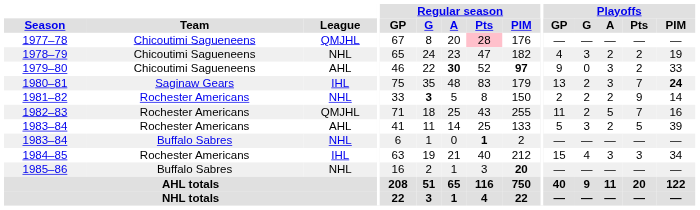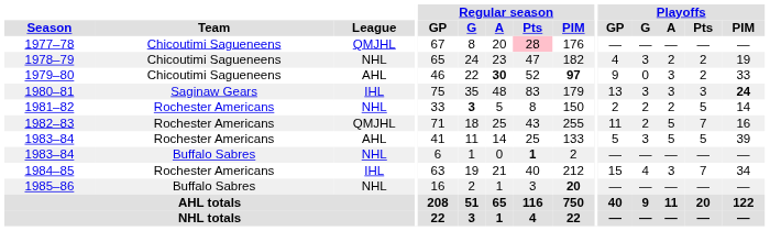 <table border="0" cellpadding="1" cellspacing="0" style="text-align:center; width:60em">
 <tr bgcolor="#e0e0e0">
 <th colspan="3" bgcolor="#ffffff"></th>
 <th rowspan="100" bgcolor="#ffffff"></th>
 <th colspan="5"><a href='#'>Regular season</a></th>
 <th rowspan="100" bgcolor="#ffffff"></th>
 <th colspan="5"><a href='#'>Playoffs</a></th>
 </tr>
 <tr bgcolor="#e0e0e0">
 <th><a href='#'>Season</a></th>
 <th>Team</th>
 <th>League</th>
 <th>GP</th>
 <th><a href='#'>G</a></th>
 <th><a href='#'>A</a></th>
 <th><a href='#'>Pts</a></th>
 <th><a href='#'>PIM</a></th>
 <th>GP</th>
 <th>G</th>
 <th>A</th>
 <th>Pts</th>
 <th>PIM</th>
 </tr>
 <tr>
 <td><a href='#'>1977–78</a></td>
 <td><a href='#'>Chicoutimi Sagueneens</a></td>
 <td><a href='#'>QMJHL</a></td>
 <td>67</td>
 <td>8</td>
 <td>20</td>
 <td style="background: pink;">28</td>
 <td>176</td>
 <td>—</td>
 <td>—</td>
 <td>—</td>
 <td>—</td>
 <td>—</td>
 </tr>
 <tr bgcolor="#f0f0f0">
 <td><a href='#'>1978–79</a></td>
 <td>Chicoutimi Sagueneens</td>
 <td>NHL</td>
 <td>65</td>
 <td>24</td>
 <td>23</td>
 <td>47</td>
 <td>182</td>
 <td>4</td>
 <td>3</td>
 <td>2</td>
 <td>2</td>
 <td>19</td>
 </tr>
 <tr>
 <td><a href='#'>1979–80</a></td>
 <td>Chicoutimi Sagueneens</td>
 <td>AHL</td>
 <td>46</td>
 <td>22</td>
 <td><strong>30</strong></td>
 <td>52</td>
 <td><strong>97</strong></td>
 <td>9</td>
 <td>0</td>
 <td>3</td>
 <td>2</td>
 <td>33</td>
 </tr>
 <tr bgcolor="#f0f0f0">
 <td><a href='#'>1980–81</a></td>
 <td><a href='#'>Saginaw Gears</a></td>
 <td><a href='#'>IHL</a></td>
 <td>75</td>
 <td>35</td>
 <td>48</td>
 <td>83</td>
 <td>179</td>
 <td>13</td>
-<td>2</td>
 <td>3</td>
-<td>7</td>
+<td>3</td>
+<td>3</td>
 <td><strong>24</strong></td>
 </tr>
 <tr>
 <td><a href='#'>1981–82</a></td>
 <td><a href='#'>Rochester Americans</a></td>
 <td><a href='#'>NHL</a></td>
 <td>33</td>
 <td><strong>3</strong></td>
 <td>5</td>
 <td>8</td>
 <td>150</td>
 <td>2</td>
 <td>2</td>
 <td>2</td>
-<td>9</td>
+<td>5</td>
 <td>14</td>
 </tr>
 <tr bgcolor="#f0f0f0">
 <td><a href='#'>1982–83</a></td>
 <td>Rochester Americans</td>
 <td>QMJHL</td>
 <td>71</td>
 <td>18</td>
 <td>25</td>
 <td>43</td>
 <td>255</td>
 <td>11</td>
 <td>2</td>
 <td>5</td>
 <td>7</td>
 <td>16</td>
 </tr>
 <tr>
 <td><a href='#'>1983–84</a></td>
 <td>Rochester Americans</td>
 <td>AHL</td>
 <td>41</td>
 <td>11</td>
 <td>14</td>
 <td>25</td>
 <td>133</td>
 <td>5</td>
 <td>3</td>
-<td>2</td>
+<td>5</td>
 <td>5</td>
 <td>39</td>
 </tr>
 <tr bgcolor="#f0f0f0">
 <td><a href='#'>1983–84</a></td>
 <td><a href='#'>Buffalo Sabres</a></td>
 <td><a href='#'>NHL</a></td>
 <td>6</td>
 <td>1</td>
 <td>0</td>
 <td><strong>1</strong></td>
 <td>2</td>
 <td>—</td>
 <td>—</td>
 <td>—</td>
 <td>—</td>
 <td>—</td>
 </tr>
 <tr>
 <td><a href='#'>1984–85</a></td>
 <td>Rochester Americans</td>
 <td><a href='#'>IHL</a></td>
 <td>63</td>
 <td>19</td>
 <td>21</td>
 <td>40</td>
 <td>212</td>
 <td>15</td>
 <td>4</td>
 <td>3</td>
-<td>3</td>
+<td>7</td>
 <td>34</td>
 </tr>
 <tr bgcolor="#f0f0f0">
 <td><a href='#'>1985–86</a></td>
 <td>Buffalo Sabres</td>
 <td>NHL</td>
 <td>16</td>
 <td>2</td>
 <td>1</td>
 <td>3</td>
 <td><strong>20</strong></td>
 <td>—</td>
 <td>—</td>
 <td>—</td>
 <td>—</td>
 <td>—</td>
 </tr>
 <tr bgcolor="#e0e0e0">
 <th colspan="3">AHL totals</th>
 <th>208</th>
 <th>51</th>
 <th>65</th>
 <th>116</th>
 <th>750</th>
 <th>40</th>
 <th>9</th>
 <th>11</th>
 <th>20</th>
 <th>122</th>
 </tr>
 <tr bgcolor="#e0e0e0">
 <th colspan="3">NHL totals</th>
 <th>22</th>
 <th>3</th>
 <th>1</th>
 <th>4</th>
 <th>22</th>
 <th>—</th>
 <th>—</th>
 <th>—</th>
 <th>—</th>
 <th>—</th>
 </tr>
 </table>
